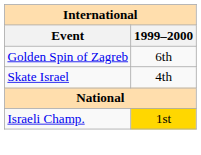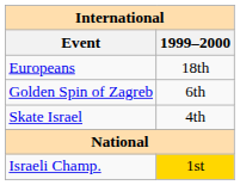 <table class="wikitable" style="text-align:center">
 <tr>
 <th style="background-color: #ffdead; " colspan=2 align=center><strong>International</strong></th>
 </tr>
 <tr>
 <th>Event</th>
 <th>1999–2000</th>
+</tr>
+<tr>
+<td align=left><a href='#'>Europeans</a></td>
+<td>18th</td>
 </tr>
 <tr>
 <td align=left><a href='#'>Golden Spin of Zagreb</a></td>
 <td>6th</td>
 </tr>
 <tr>
 <td align=left><a href='#'>Skate Israel</a></td>
 <td>4th</td>
 </tr>
 <tr>
 <th style="background-color: #ffdead; " colspan=2 align=center><strong>National</strong></th>
 </tr>
 <tr>
 <td align=left><a href='#'>Israeli Champ.</a></td>
 <td bgcolor=gold>1st</td>
 </tr>
 </table>
